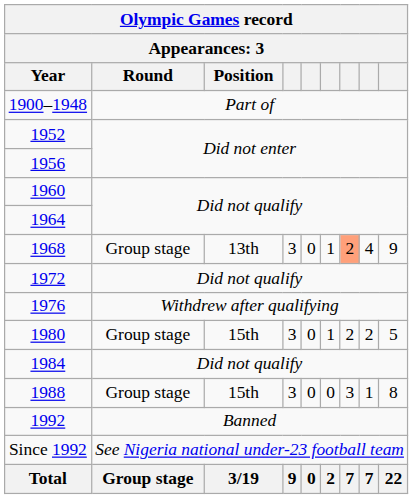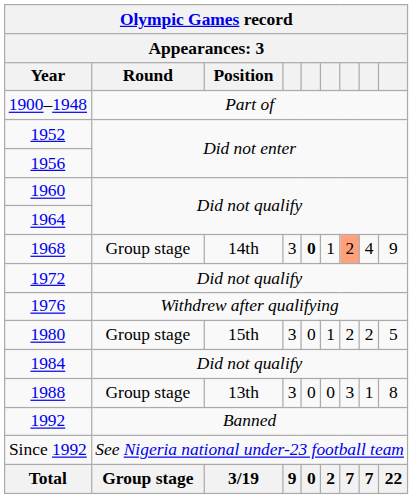 <table class="wikitable" style="text-align: center;font-size:90%;">
 <tr>
 <th colspan=9><a href='#'>Olympic Games</a> record</th>
 </tr>
 <tr>
 <th colspan=9>Appearances: 3</th>
 </tr>
 <tr>
 <th>Year</th>
 <th>Round</th>
 <th>Position</th>
 <th></th>
 <th></th>
 <th></th>
 <th></th>
 <th></th>
 <th></th>
 </tr>
 <tr>
 <td><a href='#'>1900</a>–<a href='#'>1948</a></td>
 <td colspan=8><em>Part of </em></td>
 </tr>
 <tr>
 <td> <a href='#'>1952</a></td>
 <td colspan=8 rowspan=2><em>Did not enter</em></td>
 </tr>
 <tr>
 <td> <a href='#'>1956</a></td>
 </tr>
 <tr>
 <td> <a href='#'>1960</a></td>
 <td colspan=8 rowspan=2><em>Did not qualify</em></td>
 </tr>
 <tr>
 <td> <a href='#'>1964</a></td>
 </tr>
 <tr>
 <td> <a href='#'>1968</a></td>
 <td>Group stage</td>
-<td>13th</td>
+<td>14th</td>
 <td>3</td>
-<td>0</td>
+<td><strong>0</strong></td>
 <td>1</td>
 <td style="background: lightsalmon;">2</td>
 <td>4</td>
 <td>9</td>
 </tr>
 <tr>
 <td> <a href='#'>1972</a></td>
 <td colspan=8><em>Did not qualify</em></td>
 </tr>
 <tr>
 <td> <a href='#'>1976</a></td>
 <td colspan=8><em>Withdrew after qualifying</em></td>
 </tr>
 <tr>
 <td> <a href='#'>1980</a></td>
 <td>Group stage</td>
 <td>15th</td>
 <td>3</td>
 <td>0</td>
 <td>1</td>
 <td>2</td>
 <td>2</td>
 <td>5</td>
 </tr>
 <tr>
 <td> <a href='#'>1984</a></td>
 <td colspan=8><em>Did not qualify</em></td>
 </tr>
 <tr>
 <td> <a href='#'>1988</a></td>
 <td>Group stage</td>
-<td>15th</td>
+<td>13th</td>
 <td>3</td>
 <td>0</td>
 <td>0</td>
 <td>3</td>
 <td>1</td>
 <td>8</td>
 </tr>
 <tr>
 <td> <a href='#'>1992</a></td>
 <td colspan=8><em>Banned</em></td>
 </tr>
 <tr>
 <td>Since <a href='#'>1992</a></td>
 <td colspan=8><em>See <a href='#'>Nigeria national under-23 football team</a></em></td>
 </tr>
 <tr>
 <th>Total</th>
 <th>Group stage</th>
 <th>3/19</th>
 <th>9</th>
 <th>0</th>
 <th>2</th>
 <th>7</th>
 <th>7</th>
 <th>22</th>
 </tr>
 </table>
